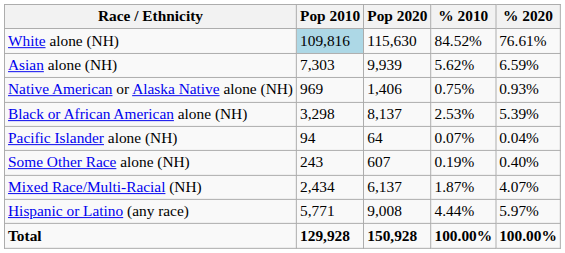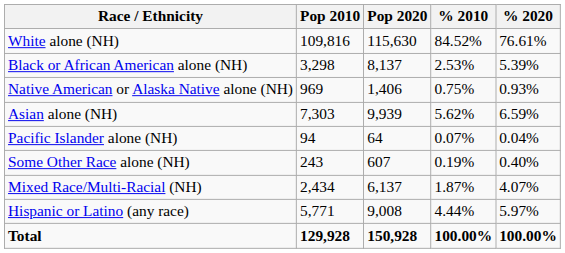 <table class="wikitable">
 <tr>
 <th>Race / Ethnicity</th>
 <th>Pop 2010</th>
 <th>Pop 2020</th>
 <th>% 2010</th>
 <th>% 2020</th>
 </tr>
 <tr>
 <td><a href='#'>White</a> alone (NH)</td>
-<td style="background: lightblue;">109,816</td>
+<td>109,816</td>
 <td>115,630</td>
 <td>84.52%</td>
 <td>76.61%</td>
 </tr>
 <tr>
-<td><a href='#'>Asian</a> alone (NH)</td>
-<td>7,303</td>
-<td>9,939</td>
-<td>5.62%</td>
-<td>6.59%</td>
+<td><a href='#'>Black or African American</a> alone (NH)</td>
+<td>3,298</td>
+<td>8,137</td>
+<td>2.53%</td>
+<td>5.39%</td>
 </tr>
 <tr>
 <td><a href='#'>Native American</a> or <a href='#'>Alaska Native</a> alone (NH)</td>
 <td>969</td>
 <td>1,406</td>
 <td>0.75%</td>
 <td>0.93%</td>
 </tr>
 <tr>
-<td><a href='#'>Black or African American</a> alone (NH)</td>
-<td>3,298</td>
-<td>8,137</td>
-<td>2.53%</td>
-<td>5.39%</td>
+<td><a href='#'>Asian</a> alone (NH)</td>
+<td>7,303</td>
+<td>9,939</td>
+<td>5.62%</td>
+<td>6.59%</td>
 </tr>
 <tr>
 <td><a href='#'>Pacific Islander</a> alone (NH)</td>
 <td>94</td>
 <td>64</td>
 <td>0.07%</td>
 <td>0.04%</td>
 </tr>
 <tr>
 <td><a href='#'>Some Other Race</a> alone (NH)</td>
 <td>243</td>
 <td>607</td>
 <td>0.19%</td>
 <td>0.40%</td>
 </tr>
 <tr>
 <td><a href='#'>Mixed Race/Multi-Racial</a> (NH)</td>
 <td>2,434</td>
 <td>6,137</td>
 <td>1.87%</td>
 <td>4.07%</td>
 </tr>
 <tr>
 <td><a href='#'>Hispanic or Latino</a> (any race)</td>
 <td>5,771</td>
 <td>9,008</td>
 <td>4.44%</td>
 <td>5.97%</td>
 </tr>
 <tr>
 <td><strong>Total</strong></td>
 <td><strong>129,928</strong></td>
 <td><strong>150,928</strong></td>
 <td><strong>100.00%</strong></td>
 <td><strong>100.00%</strong></td>
 </tr>
 </table>
